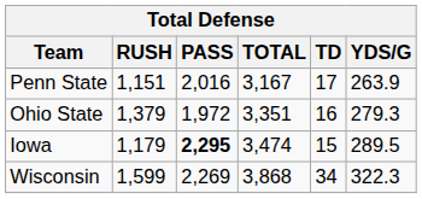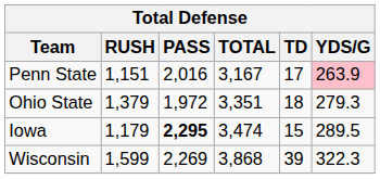 <table class="wikitable">
 <tr>
 <th colspan="7" align="center">Total Defense</th>
 </tr>
 <tr>
 <th>Team</th>
 <th>RUSH</th>
 <th>PASS</th>
 <th>TOTAL</th>
 <th>TD</th>
 <th>YDS/G</th>
 </tr>
 <tr>
 <td>Penn State</td>
 <td>1,151</td>
 <td>2,016</td>
 <td>3,167</td>
 <td>17</td>
-<td>263.9</td>
+<td style="background: pink;">263.9</td>
 </tr>
 <tr>
 <td>Ohio State</td>
 <td>1,379</td>
 <td>1,972</td>
 <td>3,351</td>
-<td>16</td>
+<td>18</td>
 <td>279.3</td>
 </tr>
 <tr>
 <td>Iowa</td>
 <td>1,179</td>
 <td><strong>2,295</strong></td>
 <td>3,474</td>
 <td>15</td>
 <td>289.5</td>
 </tr>
 <tr>
 <td>Wisconsin</td>
 <td>1,599</td>
 <td>2,269</td>
 <td>3,868</td>
-<td>34</td>
+<td>39</td>
 <td>322.3</td>
 </tr>
 <tr>
 </tr>
 </table>
